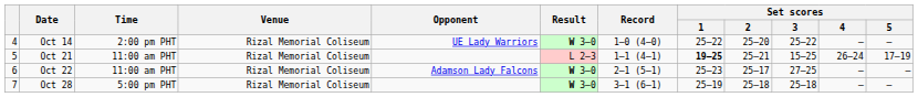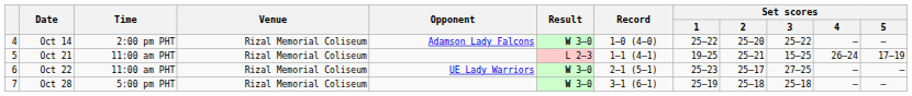 <table class=wikitable width=100%>
 <tr text-align:center>
 <th rowspan=2></th>
 <th rowspan=2>Date</th>
 <th rowspan=2>Time</th>
 <th rowspan=2>Venue</th>
 <th rowspan=2>Opponent</th>
 <th rowspan=2>Result</th>
 <th rowspan=2>Record</th>
 <th colspan=5>Set scores</th>
 </tr>
 <tr>
 <th>1</th>
 <th>2</th>
 <th>3</th>
 <th>4</th>
 <th>5</th>
 </tr>
 <tr align=right style=font-size:95%>
 <td>4</td>
 <td>Oct 14</td>
 <td>2:00 pm PHT</td>
 <td>Rizal Memorial Coliseum</td>
-<td><a href='#'>UE Lady Warriors</a></td>
+<td><a href='#'>Adamson Lady Falcons</a></td>
 <td bgcolor=#ccffcc><strong>W</strong> 3–0</td>
 <td align=center>1–0 (4–0)</td>
 <td>25–22</td>
 <td>25–20</td>
 <td>25–22</td>
 <td>–</td>
 <td align=center>–</td>
 </tr>
 <tr align=right style=font-size:95%>
 <td>5</td>
 <td>Oct 21</td>
 <td>11:00 am PHT</td>
 <td>Rizal Memorial Coliseum</td>
 <td></td>
 <td bgcolor=#ffcccc>L  2–3</td>
 <td align=center>1–1 (4–1)</td>
-<td><strong>19–25</strong></td>
+<td>19–25</td>
 <td>25–21</td>
 <td>15–25</td>
 <td>26–24</td>
 <td>17–19</td>
 </tr>
 <tr align=right style=font-size:95%>
 <td>6</td>
 <td>Oct 22</td>
 <td>11:00 am PHT</td>
 <td>Rizal Memorial Coliseum</td>
-<td><a href='#'>Adamson Lady Falcons</a></td>
+<td><a href='#'>UE Lady Warriors</a></td>
 <td bgcolor=#ccffcc><strong>W</strong> 3–0</td>
 <td align=center>2–1 (5–1)</td>
 <td>25–23</td>
 <td>25–17</td>
 <td>27–25</td>
 <td>–</td>
 <td>–</td>
 </tr>
 <tr align=right style=font-size:95%>
 <td>7</td>
 <td>Oct 28</td>
 <td>5:00 pm PHT</td>
 <td>Rizal Memorial Coliseum</td>
 <td></td>
 <td bgcolor=#ccffcc><strong>W</strong> 3–0</td>
 <td align=center>3–1 (6–1)</td>
 <td>25–19</td>
 <td>25–18</td>
 <td>25–18</td>
 <td>–</td>
 <td align=center>–</td>
 </tr>
 </table>
